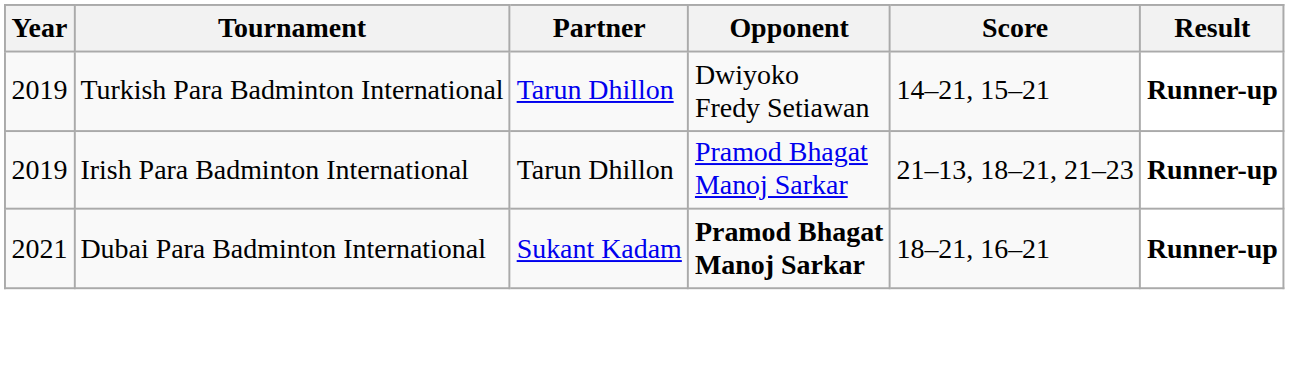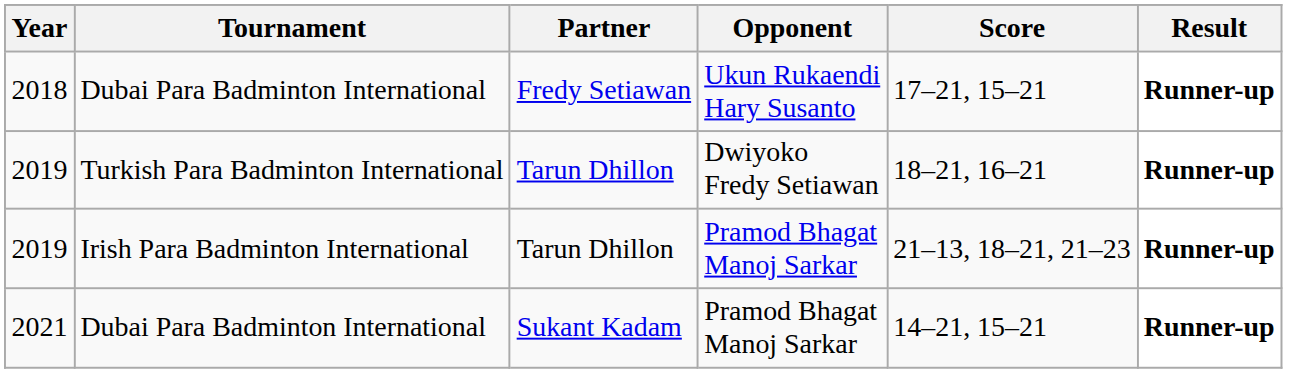 <table class="sortable wikitable" style="font-size: 90%;">
 <tr>
 <th>Year</th>
 <th>Tournament</th>
 <th>Partner</th>
 <th>Opponent</th>
 <th>Score</th>
 <th>Result</th>
 </tr>
 <tr>
+<td align="center">2018</td>
+<td align="left">Dubai Para Badminton International</td>
+<td align="left"> <a href='#'>Fredy Setiawan</a></td>
+<td align="left"> <a href='#'>Ukun Rukaendi</a><br> <a href='#'>Hary Susanto</a></td>
+<td align="left">17–21, 15–21</td>
+<td style="text-align:left; background:white"> <strong>Runner-up</strong></td>
+</tr>
+<tr>
 <td align="center">2019</td>
 <td align="left">Turkish Para Badminton International</td>
 <td align="left"> <a href='#'>Tarun Dhillon</a></td>
 <td align="left"> Dwiyoko<br> Fredy Setiawan</td>
-<td align="left">14–21, 15–21</td>
+<td align="left">18–21, 16–21</td>
 <td style="text-align:left; background:white"> <strong>Runner-up</strong></td>
 </tr>
 <tr>
 <td align="center">2019</td>
 <td align="left">Irish Para Badminton International</td>
 <td align="left"> Tarun Dhillon</td>
 <td align="left"> <a href='#'>Pramod Bhagat</a><br> <a href='#'>Manoj Sarkar</a></td>
 <td align="left">21–13, 18–21, 21–23</td>
 <td style="text-align:left; background:white"> <strong>Runner-up</strong></td>
 </tr>
 <tr>
 <td align="center">2021</td>
 <td align="left">Dubai Para Badminton International</td>
 <td align="left"> <a href='#'>Sukant Kadam</a></td>
-<td align="left"><strong> Pramod Bhagat<br> Manoj Sarkar</strong></td>
-<td align="left">18–21, 16–21</td>
+<td align="left"> Pramod Bhagat<br> Manoj Sarkar</td>
+<td align="left">14–21, 15–21</td>
 <td style="text-align:left; background:white"> <strong>Runner-up</strong></td>
 </tr>
 </table>
